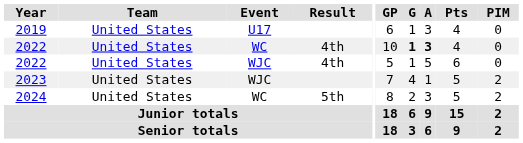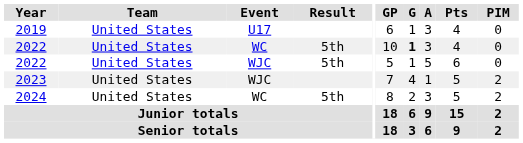 <table border="0" cellpadding="1" cellspacing="0" ID="Table3" style="text-align:center; width:40em;">
 <tr bgcolor="#e0e0e0">
 <th>Year</th>
 <th>Team</th>
 <th>Event</th>
 <th>Result</th>
 <th rowspan="99" bgcolor="#ffffff"></th>
 <th>GP</th>
 <th>G</th>
 <th>A</th>
 <th>Pts</th>
 <th>PIM</th>
 </tr>
 <tr>
 <td><a href='#'>2019</a></td>
 <td><a href='#'>United States</a></td>
 <td><a href='#'>U17</a></td>
 <td></td>
 <td>6</td>
 <td>1</td>
 <td>3</td>
 <td>4</td>
 <td>0</td>
 </tr>
 <tr bgcolor="#f0f0f0">
 <td><a href='#'>2022</a></td>
 <td><a href='#'>United States</a></td>
 <td><a href='#'>WC</a></td>
-<td>4th</td>
+<td>5th</td>
 <td>10</td>
 <td><strong>1</strong></td>
-<td><strong>3</strong></td>
+<td>3</td>
 <td>4</td>
 <td>0</td>
 </tr>
 <tr>
 <td><a href='#'>2022</a></td>
 <td><a href='#'>United States</a></td>
 <td><a href='#'>WJC</a></td>
-<td>4th</td>
+<td>5th</td>
 <td>5</td>
 <td>1</td>
 <td>5</td>
 <td>6</td>
 <td>0</td>
 </tr>
 <tr bgcolor="#f0f0f0">
 <td><a href='#'>2023</a></td>
 <td>United States</td>
 <td>WJC</td>
 <td></td>
 <td>7</td>
 <td>4</td>
 <td>1</td>
 <td>5</td>
 <td>2</td>
 </tr>
 <tr>
 <td><a href='#'>2024</a></td>
 <td>United States</td>
 <td>WC</td>
 <td>5th</td>
 <td>8</td>
 <td>2</td>
 <td>3</td>
 <td>5</td>
 <td>2</td>
 </tr>
 <tr bgcolor="#e0e0e0">
 <th colspan="4">Junior totals</th>
 <th>18</th>
 <th>6</th>
 <th>9</th>
 <th>15</th>
 <th>2</th>
 </tr>
 <tr bgcolor="#e0e0e0">
 <th colspan="4">Senior totals</th>
 <th>18</th>
 <th>3</th>
 <th>6</th>
 <th>9</th>
 <th>2</th>
 </tr>
 </table>
